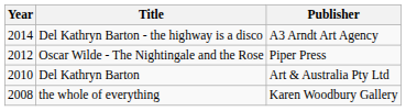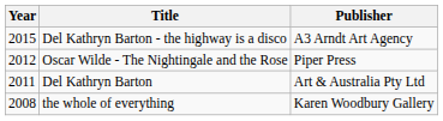 <table class="wikitable sortable">
 <tr>
 <th>Year</th>
 <th>Title</th>
 <th>Publisher</th>
 </tr>
 <tr>
-<td>2014</td>
+<td>2015</td>
 <td>Del Kathryn Barton - the highway is a disco</td>
 <td>A3 Arndt Art Agency</td>
 </tr>
 <tr>
 <td>2012</td>
 <td>Oscar Wilde - The Nightingale and the Rose</td>
 <td>Piper Press</td>
 </tr>
 <tr>
-<td>2010</td>
+<td>2011</td>
 <td>Del Kathryn Barton</td>
 <td>Art & Australia Pty Ltd</td>
 </tr>
 <tr>
 <td>2008</td>
 <td>the whole of everything</td>
 <td>Karen Woodbury Gallery</td>
 </tr>
 </table>
